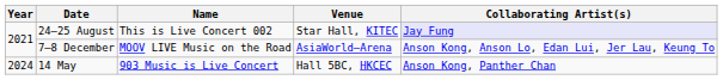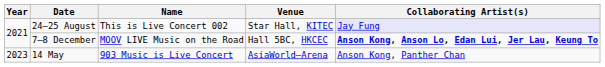 <table class="wikitable plainrowheaders">
 <tr>
 <th scope="col">Year</th>
 <th scope="col">Date</th>
 <th scope="col">Name</th>
 <th scope="col">Venue</th>
 <th scope="col">Collaborating Artist(s)</th>
 </tr>
 <tr>
 <td rowspan="2">2021</td>
 <td>24–25 August</td>
 <td>This is Live Concert 002</td>
 <td>Star Hall, <a href='#'>KITEC</a></td>
 <td style="background: lavender;"><a href='#'>Jay Fung</a></td>
 </tr>
 <tr>
 <td>7–8 December</td>
 <td><a href='#'>MOOV</a> LIVE Music on the Road</td>
-<td><a href='#'>AsiaWorld–Arena</a></td>
-<td><a href='#'>Anson Kong</a>, <a href='#'>Anson Lo</a>, <a href='#'>Edan Lui</a>, <a href='#'>Jer Lau</a>, <a href='#'>Keung To</a></td>
+<td>Hall 5BC, <a href='#'>HKCEC</a></td>
+<td><strong><a href='#'>Anson Kong</a>, <a href='#'>Anson Lo</a>, <a href='#'>Edan Lui</a>, <a href='#'>Jer Lau</a>, <a href='#'>Keung To</a></strong></td>
 </tr>
 <tr>
-<td>2024</td>
+<td>2023</td>
 <td>14 May</td>
 <td><a href='#'>903 Music is Live Concert</a></td>
-<td>Hall 5BC, <a href='#'>HKCEC</a></td>
+<td><a href='#'>AsiaWorld–Arena</a></td>
 <td><a href='#'>Anson Kong</a>, <a href='#'>Panther Chan</a></td>
 </tr>
 </table>
